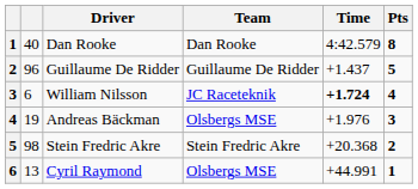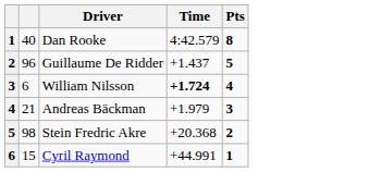 <table class=wikitable style="font-size:95%">
 <tr>
 <th></th>
 <th></th>
 <th>Driver</th>
-<th>Team</th>
 <th>Time</th>
 <th>Pts</th>
 </tr>
 <tr>
 <th>1</th>
 <td>40</td>
 <td> Dan Rooke</td>
-<td>Dan Rooke</td>
 <td>4:42.579</td>
 <td><strong>8</strong></td>
 </tr>
 <tr>
 <th>2</th>
 <td>96</td>
 <td> Guillaume De Ridder</td>
-<td>Guillaume De Ridder</td>
 <td>+1.437</td>
 <td><strong>5</strong></td>
 </tr>
 <tr>
 <th>3</th>
 <td>6</td>
 <td> William Nilsson</td>
-<td><a href='#'>JC Raceteknik</a></td>
 <td><strong>+1.724</strong></td>
 <td><strong>4</strong></td>
 </tr>
 <tr>
 <th>4</th>
-<td>19</td>
+<td>21</td>
 <td> Andreas Bäckman</td>
-<td><a href='#'>Olsbergs MSE</a></td>
-<td>+1.976</td>
+<td>+1.979</td>
 <td><strong>3</strong></td>
 </tr>
 <tr>
 <th>5</th>
 <td>98</td>
 <td> Stein Fredric Akre</td>
-<td>Stein Fredric Akre</td>
 <td>+20.368</td>
 <td><strong>2</strong></td>
 </tr>
 <tr>
 <th>6</th>
-<td>13</td>
+<td>15</td>
 <td> <a href='#'>Cyril Raymond</a></td>
-<td><a href='#'>Olsbergs MSE</a></td>
 <td>+44.991</td>
 <td><strong>1</strong></td>
 </tr>
 </table>
